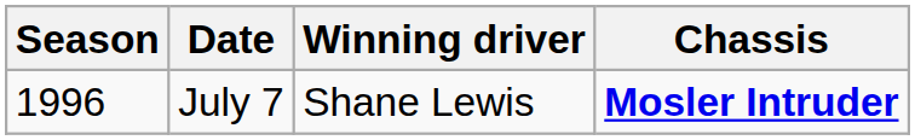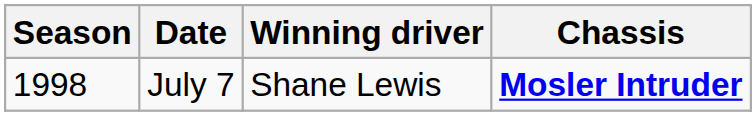 <table class="wikitable" style="font-size: 95%;">
 <tr>
 <th>Season</th>
 <th>Date</th>
 <th>Winning driver</th>
 <th>Chassis</th>
 </tr>
 <tr>
-<td>1996</td>
+<td>1998</td>
 <td>July 7</td>
 <td> Shane Lewis</td>
 <td><strong><a href='#'>Mosler Intruder</a></strong></td>
 </tr>
 </table>
